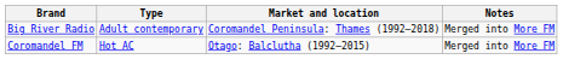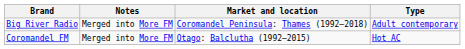 <table class="wikitable" style="font-size: 90%;">
 <tr>
 <th>Brand</th>
+<th>Notes</th>
+<th>Market and location</th>
 <th>Type</th>
-<th>Market and location</th>
-<th>Notes</th>
 </tr>
 <tr>
 <td><a href='#'>Big River Radio</a></td>
+<td>Merged into <a href='#'>More FM</a></td>
+<td><a href='#'>Coromandel Peninsula</a>: <a href='#'>Thames</a> (1992–2018)</td>
 <td><a href='#'>Adult contemporary</a></td>
-<td><a href='#'>Coromandel Peninsula</a>: <a href='#'>Thames</a> (1992–2018)</td>
-<td>Merged into <a href='#'>More FM</a></td>
 </tr>
 <tr>
 <td><a href='#'>Coromandel FM</a></td>
+<td>Merged into <a href='#'>More FM</a></td>
+<td><a href='#'>Otago</a>: <a href='#'>Balclutha</a> (1992–2015)</td>
 <td><a href='#'>Hot AC</a></td>
-<td><a href='#'>Otago</a>: <a href='#'>Balclutha</a> (1992–2015)</td>
-<td>Merged into <a href='#'>More FM</a></td>
 </tr>
 </table>
